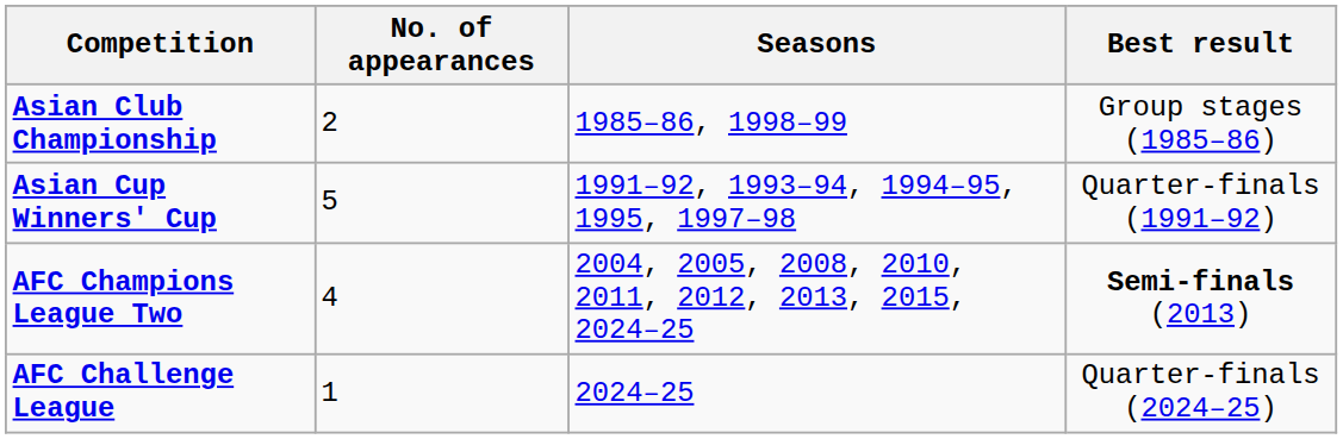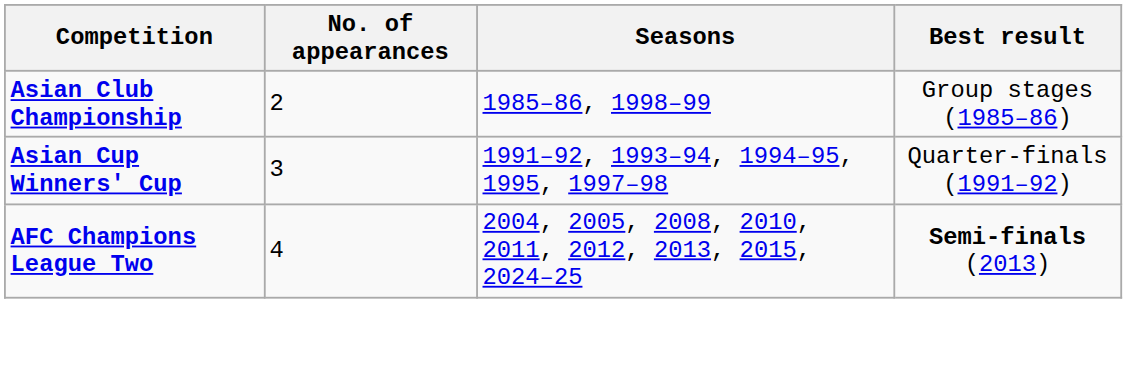 <table class="wikitable">
 <tr>
 <th>Competition</th>
 <th>No. of appearances</th>
 <th>Seasons</th>
 <th>Best result</th>
 </tr>
 <tr>
 <td><strong><a href='#'>Asian Club Championship</a></strong></td>
 <td>2</td>
 <td><a href='#'>1985–86</a>, <a href='#'>1998–99</a></td>
 <td align="center">Group stages (<a href='#'>1985–86</a>)</td>
 </tr>
 <tr>
 <td><strong><a href='#'>Asian Cup Winners' Cup</a></strong></td>
-<td>5</td>
+<td>3</td>
 <td><a href='#'>1991–92</a>, <a href='#'>1993–94</a>, <a href='#'>1994–95</a>, <a href='#'>1995</a>, <a href='#'>1997–98</a></td>
 <td align="center">Quarter-finals (<a href='#'>1991–92</a>)</td>
 </tr>
 <tr>
 <td><strong><a href='#'>AFC Champions League Two</a></strong></td>
 <td>4</td>
 <td><a href='#'>2004</a>, <a href='#'>2005</a>, <a href='#'>2008</a>, <a href='#'>2010</a>, <a href='#'>2011</a>, <a href='#'>2012</a>, <a href='#'>2013</a>, <a href='#'>2015</a>, <a href='#'>2024–25</a></td>
 <td align="center"><strong>Semi-finals</strong> (<a href='#'>2013</a>)</td>
 </tr>
-<tr>
-<td><strong><a href='#'>AFC Challenge League</a></strong></td>
-<td>1</td>
-<td><a href='#'>2024–25</a></td>
-<td align="center">Quarter-finals (<a href='#'>2024–25</a>)</td>
-</tr>
 </table>
